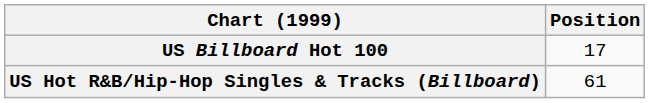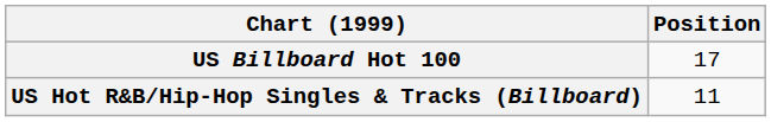 <table class="wikitable sortable plainrowheaders" style="text-align:center">
 <tr>
 <th scope="col">Chart (1999)</th>
 <th scope="col">Position</th>
 </tr>
 <tr>
 <th scope="row">US <em>Billboard</em> Hot 100</th>
 <td>17</td>
 </tr>
 <tr>
 <th scope="row">US Hot R&B/Hip-Hop Singles & Tracks (<em>Billboard</em>)</th>
-<td>61</td>
+<td>11</td>
 </tr>
 </table>
